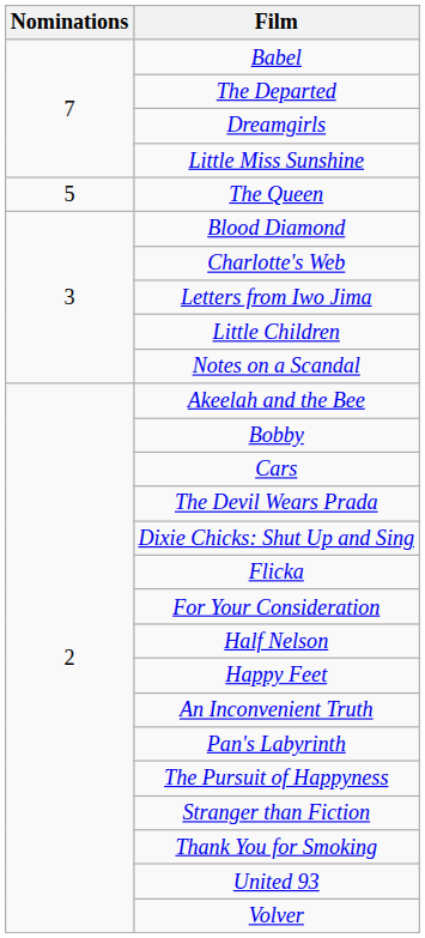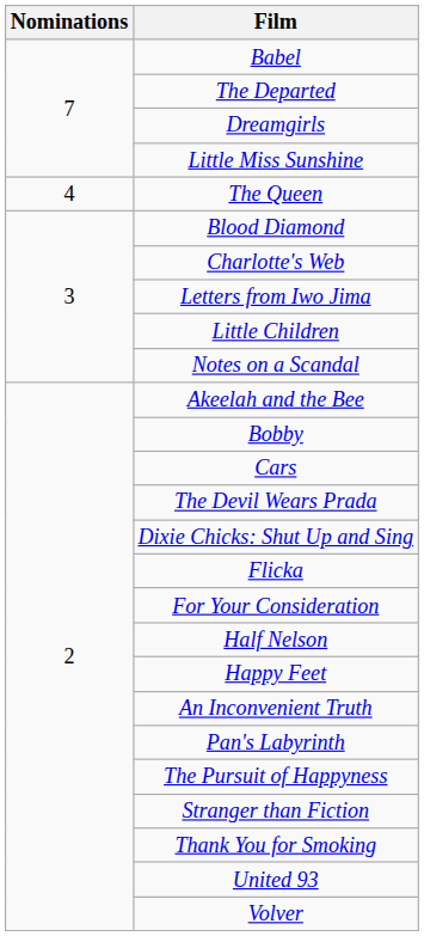 <table class="wikitable" rowspan="2" style="text-align:center;" background: #f6e39c;>
 <tr>
 <th scope="col" style="width:55px;">Nominations</th>
 <th scope="col" style="text-align:center;">Film</th>
 </tr>
 <tr>
 <td rowspan="4">7</td>
 <td><em><a href='#'>Babel</a></em></td>
 </tr>
 <tr>
 <td><em><a href='#'>The Departed</a></em></td>
 </tr>
 <tr>
 <td><em><a href='#'>Dreamgirls</a></em></td>
 </tr>
 <tr>
 <td><em><a href='#'>Little Miss Sunshine</a></em></td>
 </tr>
 <tr>
-<td>5</td>
+<td>4</td>
 <td><em><a href='#'>The Queen</a></em></td>
 </tr>
 <tr>
 <td rowspan="5">3</td>
 <td><em><a href='#'>Blood Diamond</a></em></td>
 </tr>
 <tr>
 <td><em><a href='#'>Charlotte's Web</a></em></td>
 </tr>
 <tr>
 <td><em><a href='#'>Letters from Iwo Jima</a></em></td>
 </tr>
 <tr>
 <td><em><a href='#'>Little Children</a></em></td>
 </tr>
 <tr>
 <td><em><a href='#'>Notes on a Scandal</a></em></td>
 </tr>
 <tr>
 <td rowspan="16">2</td>
 <td><em><a href='#'>Akeelah and the Bee</a></em></td>
 </tr>
 <tr>
 <td><em><a href='#'>Bobby</a></em></td>
 </tr>
 <tr>
 <td><em><a href='#'>Cars</a></em></td>
 </tr>
 <tr>
 <td><em><a href='#'>The Devil Wears Prada</a></em></td>
 </tr>
 <tr>
 <td><em><a href='#'>Dixie Chicks: Shut Up and Sing</a></em></td>
 </tr>
 <tr>
 <td><em><a href='#'>Flicka</a></em></td>
 </tr>
 <tr>
 <td><em><a href='#'>For Your Consideration</a></em></td>
 </tr>
 <tr>
 <td><em><a href='#'>Half Nelson</a></em></td>
 </tr>
 <tr>
 <td><em><a href='#'>Happy Feet</a></em></td>
 </tr>
 <tr>
 <td><em><a href='#'>An Inconvenient Truth</a></em></td>
 </tr>
 <tr>
 <td><em><a href='#'>Pan's Labyrinth</a></em></td>
 </tr>
 <tr>
 <td><em><a href='#'>The Pursuit of Happyness</a></em></td>
 </tr>
 <tr>
 <td><em><a href='#'>Stranger than Fiction</a></em></td>
 </tr>
 <tr>
 <td><em><a href='#'>Thank You for Smoking</a></em></td>
 </tr>
 <tr>
 <td><em><a href='#'>United 93</a></em></td>
 </tr>
 <tr>
 <td><em><a href='#'>Volver</a></em></td>
 </tr>
 </table>
